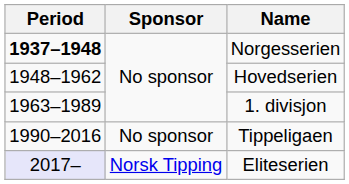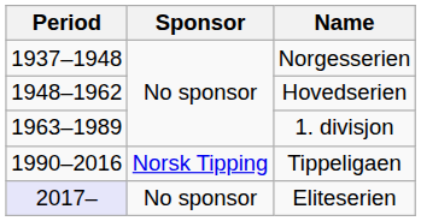 <table class="wikitable" style="text-align:center;margin-left:1em;float:center">
 <tr>
 <th>Period</th>
 <th>Sponsor</th>
 <th>Name</th>
 </tr>
 <tr>
-<td><strong>1937–1948</strong></td>
+<td>1937–1948</td>
 <td rowspan="3">No sponsor</td>
 <td>Norgesserien</td>
 </tr>
 <tr>
 <td>1948–1962</td>
 <td>Hovedserien</td>
 </tr>
 <tr>
 <td>1963–1989</td>
 <td>1. divisjon</td>
 </tr>
 <tr>
 <td>1990–2016</td>
-<td>No sponsor</td>
+<td><a href='#'>Norsk Tipping</a></td>
 <td>Tippeligaen</td>
 </tr>
 <tr>
 <td style="background: lavender;">2017–</td>
-<td><a href='#'>Norsk Tipping</a></td>
+<td>No sponsor</td>
 <td>Eliteserien</td>
 </tr>
 </table>
